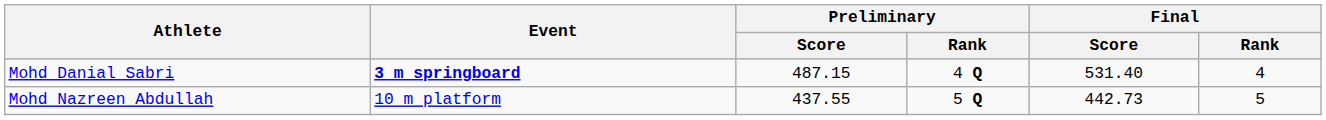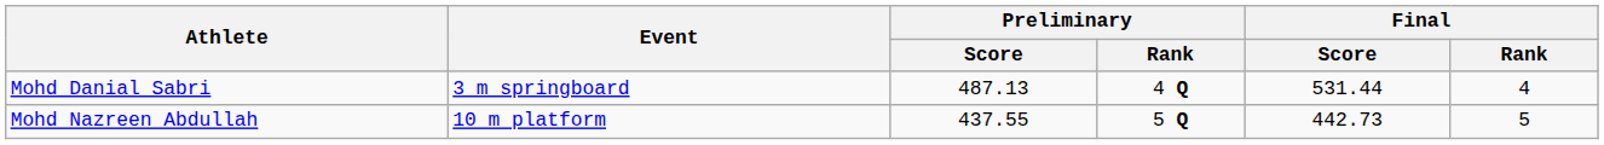 <table class="wikitable" width="75%" style="text-align:center; font-size:90%;">
 <tr>
 <th rowspan="2" width="15%">Athlete</th>
 <th rowspan="2" width="15%">Event</th>
 <th colspan="2" width="12%">Preliminary</th>
 <th colspan="2" width="12%">Final</th>
 </tr>
 <tr>
 <th width="7%">Score</th>
 <th>Rank</th>
 <th width="7%">Score</th>
 <th>Rank</th>
 </tr>
 <tr>
 <td align=left><a href='#'>Mohd Danial Sabri</a></td>
-<td align=left><strong><a href='#'>3 m springboard</a></strong></td>
-<td>487.15</td>
+<td align=left><a href='#'>3 m springboard</a></td>
+<td>487.13</td>
 <td>4 <strong>Q</strong></td>
-<td>531.40</td>
+<td>531.44</td>
 <td>4</td>
 </tr>
 <tr>
 <td align=left><a href='#'>Mohd Nazreen Abdullah</a></td>
 <td align=left><a href='#'>10 m platform</a></td>
 <td>437.55</td>
 <td>5 <strong>Q</strong></td>
 <td>442.73</td>
 <td>5</td>
 </tr>
 </table>
